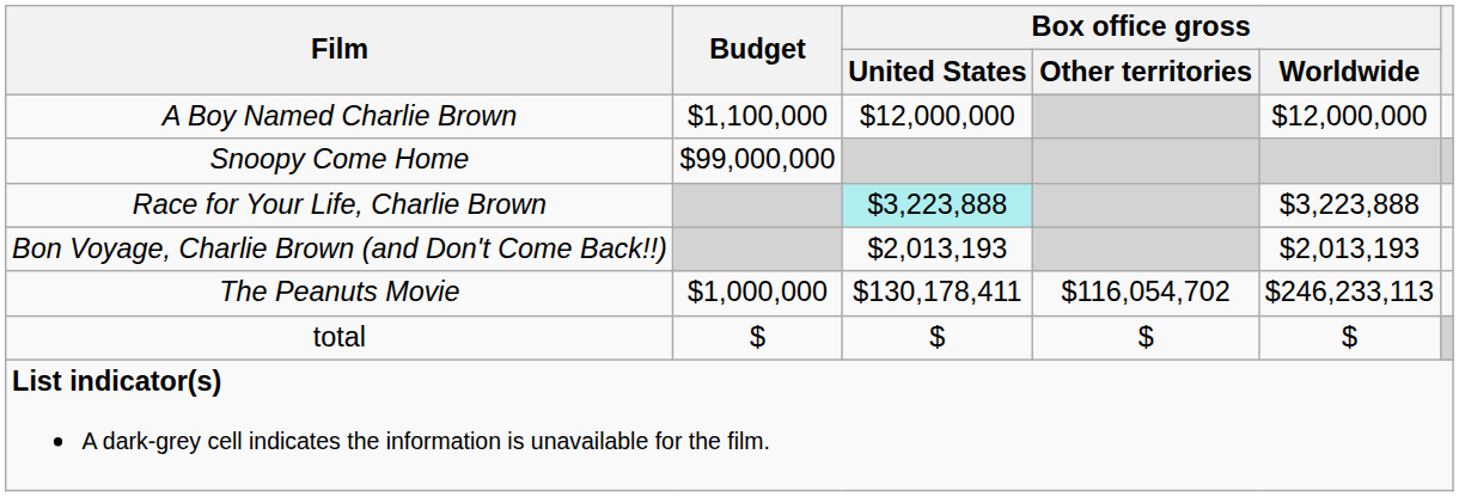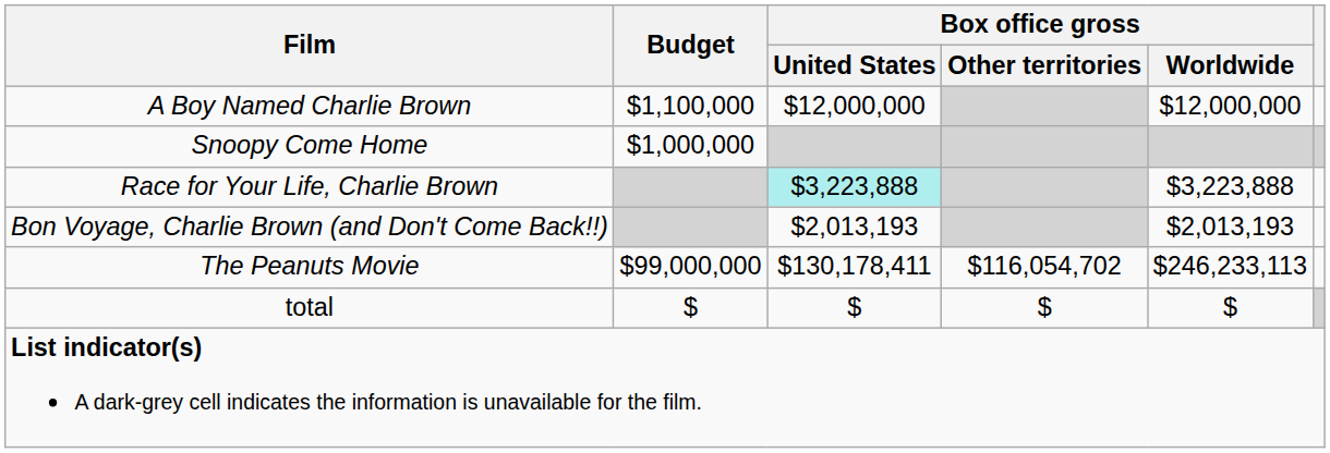 <table class="wikitable plainrowheaders sortable" style="text-align: center">
 <tr>
 <th scope="col" rowspan="2">Film</th>
 <th scope="col" rowspan="2">Budget</th>
 <th scope="col" colspan="3" class=sortable>Box office gross</th>
 <th scope="col" rowspan="2" class=unsortable></th>
 </tr>
 <tr>
 <th scope="col">United States</th>
 <th scope="col">Other territories</th>
 <th scope="col">Worldwide</th>
 </tr>
 <tr>
 <td><em>A Boy Named Charlie Brown</em></td>
 <td>$1,100,000</td>
 <td>$12,000,000</td>
 <td style="background:#d3d3d3;"></td>
 <td>$12,000,000</td>
 <td></td>
 </tr>
 <tr>
 <td><em>Snoopy Come Home</em></td>
-<td>$99,000,000</td>
+<td>$1,000,000</td>
 <td style="background:#d3d3d3;"></td>
 <td style="background:#d3d3d3;"></td>
 <td style="background:#d3d3d3;"></td>
 <td style="background:#d3d3d3;"></td>
 </tr>
 <tr>
 <td><em>Race for Your Life, Charlie Brown</em></td>
 <td style="background:#d3d3d3;"></td>
 <td style="background: paleturquoise;">$3,223,888</td>
 <td style="background:#d3d3d3;"></td>
 <td>$3,223,888</td>
 <td></td>
 </tr>
 <tr>
 <td><em>Bon Voyage, Charlie Brown (and Don't Come Back!!)</em></td>
 <td style="background:#d3d3d3;"></td>
 <td>$2,013,193</td>
 <td style="background:#d3d3d3;"></td>
 <td>$2,013,193</td>
 <td></td>
 </tr>
 <tr>
 <td><em>The Peanuts Movie</em></td>
-<td>$1,000,000</td>
+<td>$99,000,000</td>
 <td>$130,178,411</td>
 <td>$116,054,702</td>
 <td>$246,233,113</td>
 <td></td>
 </tr>
 <tr>
 <td rowspan="1">total</td>
 <td>$</td>
 <td>$</td>
 <td>$</td>
 <td>$</td>
 <td style="background:#d3d3d3;"></td>
 </tr>
 <tr>
 <td colspan="7" style="text-align:left;"><strong>List indicator(s)</strong><br><ul><li><small>A dark-grey cell indicates the information is unavailable for the film.</small></li></ul></td>
 </tr>
 </table>
